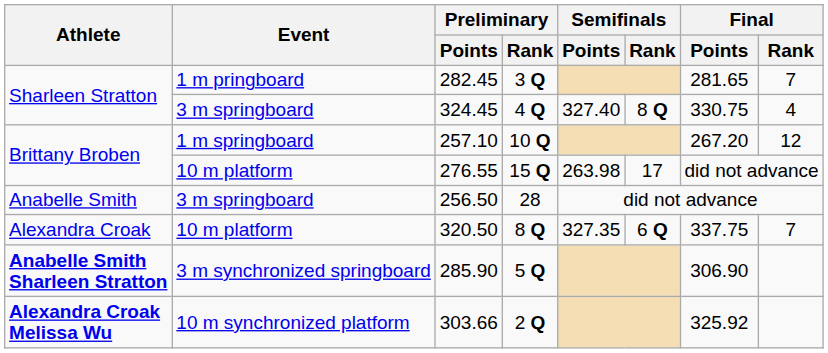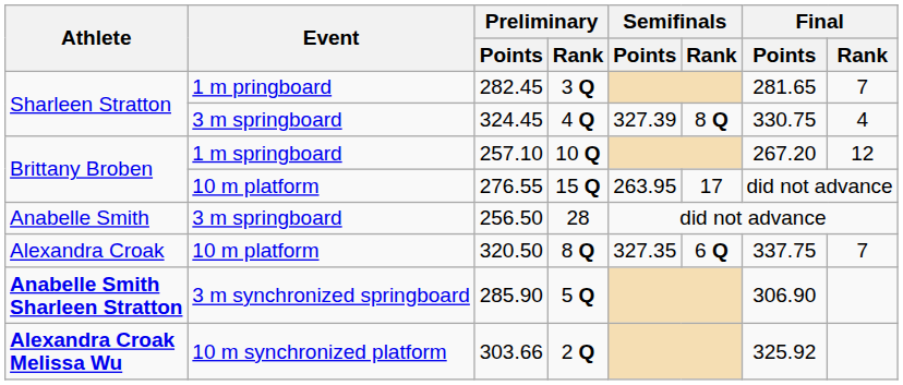 <table class=wikitable style="font-size:90%">
 <tr>
 <th rowspan="2">Athlete</th>
 <th rowspan="2">Event</th>
 <th colspan="2">Preliminary</th>
 <th colspan="2">Semifinals</th>
 <th colspan="2">Final</th>
 </tr>
 <tr>
 <th>Points</th>
 <th>Rank</th>
 <th>Points</th>
 <th>Rank</th>
 <th>Points</th>
 <th>Rank</th>
 </tr>
 <tr>
 <td rowspan="2"><a href='#'>Sharleen Stratton</a></td>
 <td><a href='#'>1 m pringboard</a></td>
 <td align=center>282.45</td>
 <td align=center>3 <strong>Q</strong></td>
 <td colspan= 2 bgcolor="wheat"></td>
 <td align=center>281.65</td>
 <td align=center>7</td>
 </tr>
 <tr>
 <td><a href='#'>3 m springboard</a></td>
 <td align=center>324.45</td>
 <td align=center>4 <strong>Q</strong></td>
-<td align=center>327.40</td>
+<td align=center>327.39</td>
 <td align=center>8 <strong>Q</strong></td>
 <td align=center>330.75</td>
 <td align=center>4</td>
 </tr>
 <tr>
 <td rowspan="2"><a href='#'>Brittany Broben</a></td>
 <td><a href='#'>1 m springboard</a></td>
 <td align=center>257.10</td>
 <td align=center>10 <strong>Q</strong></td>
 <td colspan= 2 bgcolor="wheat"></td>
 <td align=center>267.20</td>
 <td align=center>12</td>
 </tr>
 <tr>
 <td><a href='#'>10 m platform</a></td>
 <td align=center>276.55</td>
 <td align=center>15 <strong>Q</strong></td>
-<td align=center>263.98</td>
+<td align=center>263.95</td>
 <td align=center>17</td>
 <td align=center colspan=2>did not advance</td>
 </tr>
 <tr>
 <td rowspan="1"><a href='#'>Anabelle Smith</a></td>
 <td><a href='#'>3 m springboard</a></td>
 <td align=center>256.50</td>
 <td align=center>28</td>
 <td align=center colspan=4>did not advance</td>
 </tr>
 <tr>
 <td rowspan="1"><a href='#'>Alexandra Croak</a></td>
 <td><a href='#'>10 m platform</a></td>
 <td align=center>320.50</td>
 <td align=center>8 <strong>Q</strong></td>
 <td align=center>327.35</td>
 <td align=center>6 <strong>Q</strong></td>
 <td align=center>337.75</td>
 <td align=center>7</td>
 </tr>
 <tr>
 <td rowspan="1"><strong><a href='#'>Anabelle Smith</a><br><a href='#'>Sharleen Stratton</a></strong></td>
 <td><a href='#'>3 m synchronized springboard</a></td>
 <td align=center>285.90</td>
 <td align=center>5 <strong>Q</strong></td>
 <td colspan= 2 bgcolor="wheat"></td>
 <td align=center>306.90</td>
 <td align=center></td>
 </tr>
 <tr>
 <td rowspan="1"><strong><a href='#'>Alexandra Croak</a><br><a href='#'>Melissa Wu</a></strong></td>
 <td><a href='#'>10 m synchronized platform</a></td>
 <td align=center>303.66</td>
 <td align=center>2 <strong>Q</strong></td>
 <td colspan= 2 bgcolor="wheat"></td>
 <td align=center>325.92</td>
 <td align=center></td>
 </tr>
 </table>
